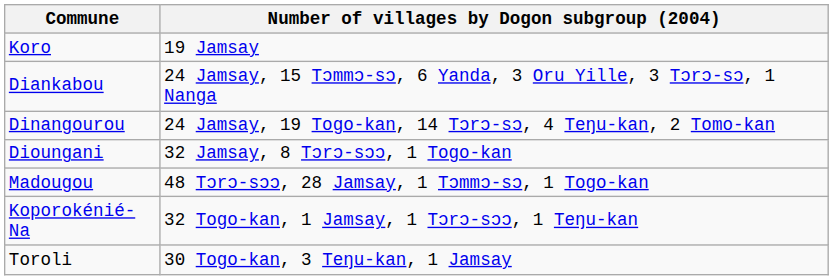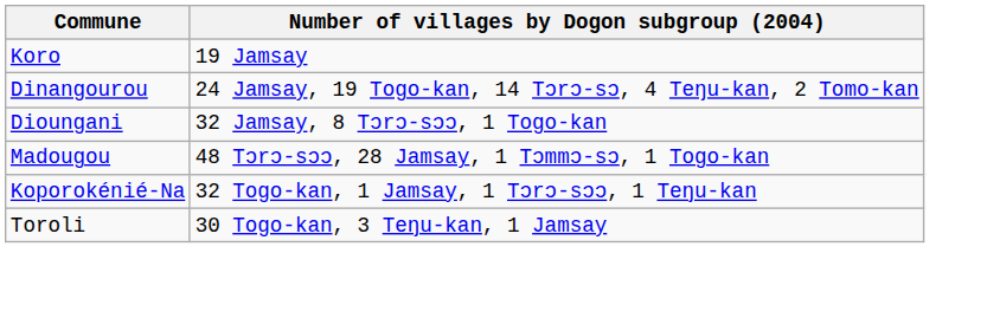 <table class="wikitable">
 <tr>
 <th>Commune</th>
 <th>Number of villages by Dogon subgroup (2004)</th>
 </tr>
 <tr>
 <td><a href='#'>Koro</a></td>
 <td>19 <a href='#'>Jamsay</a></td>
-</tr>
-<tr>
-<td><a href='#'>Diankabou</a></td>
-<td>24 <a href='#'>Jamsay</a>, 15 <a href='#'>Tɔmmɔ-sɔ</a>, 6 <a href='#'>Yanda</a>, 3 <a href='#'>Oru Yille</a>, 3 <a href='#'>Tɔrɔ-sɔ</a>, 1 <a href='#'>Nanga</a></td>
 </tr>
 <tr>
 <td><a href='#'>Dinangourou</a></td>
 <td>24 <a href='#'>Jamsay</a>, 19 <a href='#'>Togo-kan</a>, 14 <a href='#'>Tɔrɔ-sɔ</a>, 4 <a href='#'>Teŋu-kan</a>, 2 <a href='#'>Tomo-kan</a></td>
 </tr>
 <tr>
 <td><a href='#'>Dioungani</a></td>
 <td>32 <a href='#'>Jamsay</a>, 8 <a href='#'>Tɔrɔ-sɔɔ</a>, 1 <a href='#'>Togo-kan</a></td>
 </tr>
 <tr>
 <td><a href='#'>Madougou</a></td>
 <td>48 <a href='#'>Tɔrɔ-sɔɔ</a>, 28 <a href='#'>Jamsay</a>, 1 <a href='#'>Tɔmmɔ-sɔ</a>, 1 <a href='#'>Togo-kan</a></td>
 </tr>
 <tr>
 <td><a href='#'>Koporokénié-Na</a></td>
 <td>32 <a href='#'>Togo-kan</a>, 1 <a href='#'>Jamsay</a>, 1 <a href='#'>Tɔrɔ-sɔɔ</a>, 1 <a href='#'>Teŋu-kan</a></td>
 </tr>
 <tr>
 <td>Toroli</td>
 <td>30 <a href='#'>Togo-kan</a>, 3 <a href='#'>Teŋu-kan</a>, 1 <a href='#'>Jamsay</a></td>
 </tr>
 </table>
